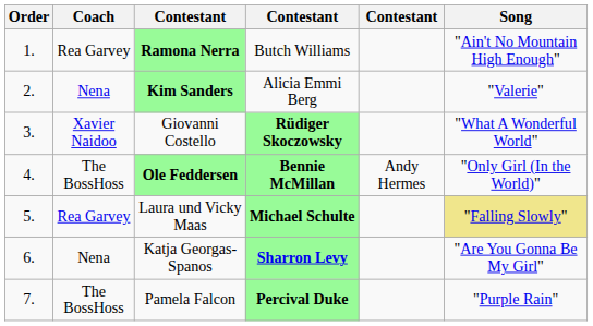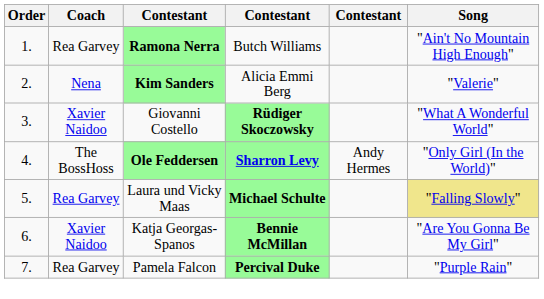 <table class="wikitable sortable" style="text-align: center; width: auto;">
 <tr class="hintergrundfarbe5">
 <th>Order</th>
 <th>Coach</th>
 <th>Contestant</th>
 <th>Contestant</th>
 <th>Contestant</th>
 <th>Song</th>
 </tr>
 <tr>
 <td>1.</td>
 <td>Rea Garvey</td>
 <th style="background:palegreen">Ramona Nerra</th>
 <td>Butch Williams</td>
 <td></td>
 <td>"<a href='#'>Ain't No Mountain High Enough</a>"</td>
 </tr>
 <tr>
 <td>2.</td>
 <td><a href='#'>Nena</a></td>
 <th style="background:palegreen">Kim Sanders</th>
 <td>Alicia Emmi Berg</td>
 <td></td>
 <td>"<a href='#'>Valerie</a>"</td>
 </tr>
 <tr>
 <td>3.</td>
 <td><a href='#'>Xavier Naidoo</a></td>
 <td>Giovanni Costello</td>
 <th style="background:palegreen">Rüdiger Skoczowsky</th>
 <td></td>
 <td>"<a href='#'>What A Wonderful World</a>"</td>
 </tr>
 <tr>
 <td>4.</td>
 <td>The BossHoss</td>
 <th style="background:palegreen">Ole Feddersen</th>
-<th style="background:palegreen">Bennie McMillan</th>
+<th style="background:palegreen"><a href='#'>Sharron Levy</a></th>
 <td>Andy Hermes</td>
 <td>"<a href='#'>Only Girl (In the World)</a>"</td>
 </tr>
 <tr>
 <td>5.</td>
 <td><a href='#'>Rea Garvey</a></td>
 <td>Laura und Vicky Maas</td>
 <th style="background:palegreen">Michael Schulte</th>
 <td></td>
 <td style="background: khaki;">"<a href='#'>Falling Slowly</a>"</td>
 </tr>
 <tr>
 <td>6.</td>
-<td>Nena</td>
+<td><a href='#'>Xavier Naidoo</a></td>
 <td>Katja Georgas-Spanos</td>
-<th style="background:palegreen"><a href='#'>Sharron Levy</a></th>
+<th style="background:palegreen">Bennie McMillan</th>
 <td></td>
 <td>"<a href='#'>Are You Gonna Be My Girl</a>"</td>
 </tr>
 <tr>
 <td>7.</td>
-<td>The BossHoss</td>
+<td>Rea Garvey</td>
 <td>Pamela Falcon</td>
 <th style="background:palegreen">Percival Duke</th>
 <td></td>
 <td>"<a href='#'>Purple Rain</a>"</td>
 </tr>
 </table>
